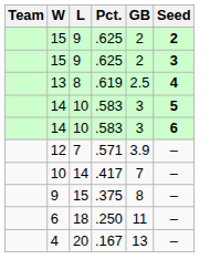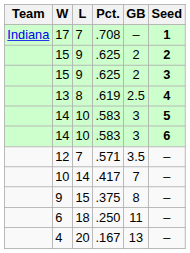 <table class=wikitable>
 <tr>
 <th>Team</th>
 <th>W</th>
 <th>L</th>
 <th>Pct.</th>
 <th>GB</th>
 <th>Seed</th>
+</tr>
+<tr bgcolor="#ccffcc">
+<td><a href='#'>Indiana</a></td>
+<td>17</td>
+<td>7</td>
+<td>.708</td>
+<td style="text-align:center;">–</td>
+<td style="text-align:center;"><strong>1</strong></td>
 </tr>
 <tr bgcolor="#ccffcc">
 <td></td>
 <td>15</td>
 <td>9</td>
 <td>.625</td>
 <td style="text-align:center;">2</td>
 <td style="text-align:center;"><strong>2</strong></td>
 </tr>
 <tr bgcolor="#ccffcc">
 <td></td>
 <td>15</td>
 <td>9</td>
 <td>.625</td>
 <td style="text-align:center;">2</td>
 <td style="text-align:center;"><strong>3</strong></td>
 </tr>
 <tr bgcolor="#ccffcc">
 <td></td>
 <td>13</td>
 <td>8</td>
 <td>.619</td>
 <td style="text-align:center;">2.5</td>
 <td style="text-align:center;"><strong>4</strong></td>
 </tr>
 <tr bgcolor="#ccffcc">
 <td></td>
 <td>14</td>
 <td>10</td>
 <td>.583</td>
 <td style="text-align:center;">3</td>
 <td style="text-align:center;"><strong>5</strong></td>
 </tr>
 <tr bgcolor="#ccffcc">
 <td></td>
 <td>14</td>
 <td>10</td>
 <td>.583</td>
 <td style="text-align:center;">3</td>
 <td style="text-align:center;"><strong>6</strong></td>
 </tr>
 <tr>
 <td></td>
 <td>12</td>
 <td>7</td>
 <td>.571</td>
-<td style="text-align:center;">3.9</td>
+<td style="text-align:center;">3.5</td>
 <td style="text-align:center;">–</td>
 </tr>
 <tr>
 <td></td>
 <td>10</td>
 <td>14</td>
 <td>.417</td>
 <td style="text-align:center;">7</td>
 <td style="text-align:center;">–</td>
 </tr>
 <tr>
 <td></td>
 <td>9</td>
 <td>15</td>
 <td>.375</td>
 <td style="text-align:center;">8</td>
 <td style="text-align:center;">–</td>
 </tr>
 <tr>
 <td></td>
 <td>6</td>
 <td>18</td>
 <td>.250</td>
 <td style="text-align:center;">11</td>
 <td style="text-align:center;">–</td>
 </tr>
 <tr>
 <td></td>
 <td>4</td>
 <td>20</td>
 <td>.167</td>
 <td style="text-align:center;">13</td>
 <td style="text-align:center;">–</td>
 </tr>
 </table>
